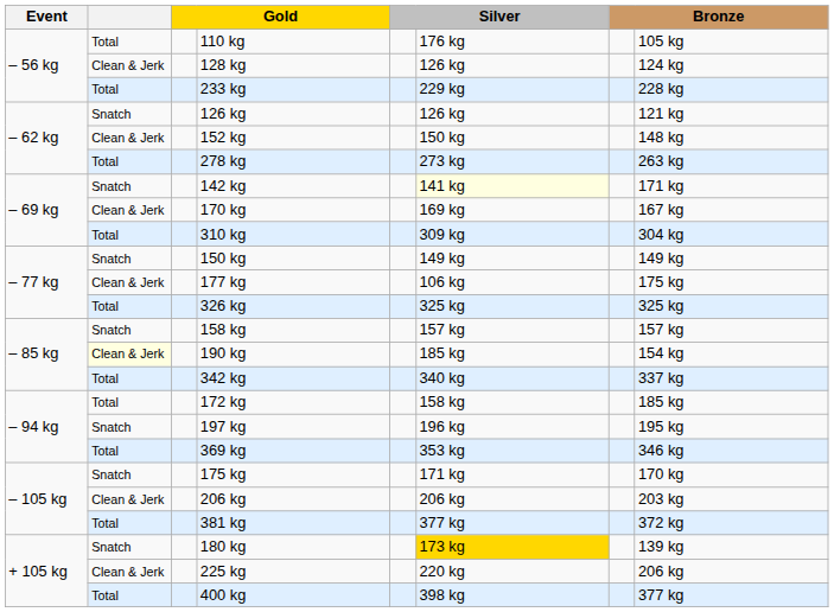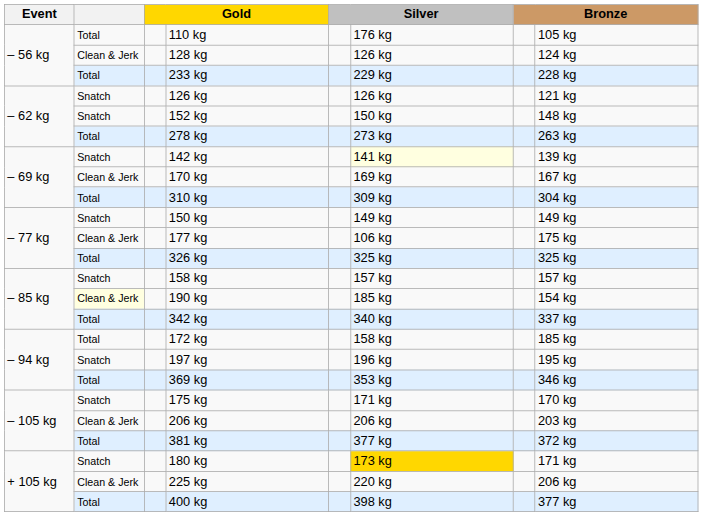 <table class="wikitable">
 <tr>
 <th width=80>Event</th>
 <th width=80></th>
 <td colspan="2" style="text-align:center; background:gold; width:250px;"><strong>Gold</strong></td>
 <td colspan="2" style="text-align:center; background:silver; width:250px;"><strong>Silver</strong></td>
 <td colspan="2"  style="background:#c96; text-align:center; width:250px;"><strong>Bronze</strong></td>
 </tr>
 <tr>
 <td rowspan=3>– 56 kg</td>
 <td><small>Total</small></td>
 <td></td>
 <td>110 kg</td>
 <td></td>
 <td>176 kg</td>
 <td></td>
 <td>105 kg</td>
 </tr>
 <tr>
 <td><small>Clean & Jerk</small></td>
 <td></td>
 <td>128 kg</td>
 <td></td>
 <td>126 kg</td>
 <td></td>
 <td>124 kg</td>
 </tr>
 <tr style="background:#dfefff;">
 <td><small>Total</small></td>
 <td></td>
 <td>233 kg</td>
 <td></td>
 <td>229 kg</td>
 <td></td>
 <td>228 kg</td>
 </tr>
 <tr>
 <td rowspan=3>– 62 kg</td>
 <td><small>Snatch</small></td>
 <td></td>
 <td>126 kg</td>
 <td></td>
 <td>126 kg</td>
 <td></td>
 <td>121 kg</td>
 </tr>
 <tr>
-<td><small>Clean & Jerk</small></td>
+<td><small>Snatch</small></td>
 <td></td>
 <td>152 kg</td>
 <td></td>
 <td>150 kg</td>
 <td></td>
 <td>148 kg</td>
 </tr>
 <tr style="background:#dfefff;">
 <td><small>Total</small></td>
 <td></td>
 <td>278 kg</td>
 <td></td>
 <td>273 kg</td>
 <td></td>
 <td>263 kg</td>
 </tr>
 <tr>
 <td rowspan=3>– 69 kg</td>
 <td><small>Snatch</small></td>
 <td></td>
 <td>142 kg</td>
 <td></td>
 <td style="background: lightyellow;">141 kg</td>
 <td></td>
-<td>171 kg</td>
+<td>139 kg</td>
 </tr>
 <tr>
 <td><small>Clean & Jerk</small></td>
 <td></td>
 <td>170 kg</td>
 <td></td>
 <td>169 kg</td>
 <td></td>
 <td>167 kg</td>
 </tr>
 <tr style="background:#dfefff;">
 <td><small>Total</small></td>
 <td></td>
 <td>310 kg</td>
 <td></td>
 <td>309 kg</td>
 <td></td>
 <td>304 kg</td>
 </tr>
 <tr>
 <td rowspan=3>– 77 kg</td>
 <td><small>Snatch</small></td>
 <td></td>
 <td>150 kg</td>
 <td></td>
 <td>149 kg</td>
 <td></td>
 <td>149 kg</td>
 </tr>
 <tr>
 <td><small>Clean & Jerk</small></td>
 <td></td>
 <td>177 kg</td>
 <td></td>
 <td>106 kg</td>
 <td></td>
 <td>175 kg</td>
 </tr>
 <tr style="background:#dfefff;">
 <td><small>Total</small></td>
 <td></td>
 <td>326 kg</td>
 <td></td>
 <td>325 kg</td>
 <td></td>
 <td>325 kg</td>
 </tr>
 <tr>
 <td rowspan=3>– 85 kg</td>
 <td><small>Snatch</small></td>
 <td></td>
 <td>158 kg</td>
 <td></td>
 <td>157 kg</td>
 <td></td>
 <td>157 kg</td>
 </tr>
 <tr>
 <td style="background: lightyellow;"><small>Clean & Jerk</small></td>
 <td></td>
 <td>190 kg</td>
 <td></td>
 <td>185 kg</td>
 <td></td>
 <td>154 kg</td>
 </tr>
 <tr style="background:#dfefff;">
 <td><small>Total</small></td>
 <td></td>
 <td>342 kg</td>
 <td></td>
 <td>340 kg</td>
 <td></td>
 <td>337 kg</td>
 </tr>
 <tr>
 <td rowspan=3>– 94 kg</td>
 <td><small>Total</small></td>
 <td></td>
 <td>172 kg</td>
 <td></td>
 <td>158 kg</td>
 <td></td>
 <td>185 kg</td>
 </tr>
 <tr>
 <td><small>Snatch</small></td>
 <td></td>
 <td>197 kg</td>
 <td></td>
 <td>196 kg</td>
 <td></td>
 <td>195 kg</td>
 </tr>
 <tr style="background:#dfefff;">
 <td><small>Total</small></td>
 <td></td>
 <td>369 kg</td>
 <td></td>
 <td>353 kg</td>
 <td></td>
 <td>346 kg</td>
 </tr>
 <tr>
 <td rowspan=3>– 105 kg</td>
 <td><small>Snatch</small></td>
 <td></td>
 <td>175 kg</td>
 <td></td>
 <td>171 kg</td>
 <td></td>
 <td>170 kg</td>
 </tr>
 <tr>
 <td><small>Clean & Jerk</small></td>
 <td></td>
 <td>206 kg</td>
 <td></td>
 <td>206 kg</td>
 <td></td>
 <td>203 kg</td>
 </tr>
 <tr style="background:#dfefff;">
 <td><small>Total</small></td>
 <td></td>
 <td>381 kg</td>
 <td></td>
 <td>377 kg</td>
 <td></td>
 <td>372 kg</td>
 </tr>
 <tr>
 <td rowspan=3>+ 105 kg</td>
 <td><small>Snatch</small></td>
 <td></td>
 <td>180 kg</td>
 <td></td>
 <td style="background: gold;">173 kg</td>
 <td></td>
-<td>139 kg</td>
+<td>171 kg</td>
 </tr>
 <tr>
 <td><small>Clean & Jerk</small></td>
 <td></td>
 <td>225 kg</td>
 <td></td>
 <td>220 kg</td>
 <td></td>
 <td>206 kg</td>
 </tr>
 <tr style="background:#dfefff;">
 <td><small>Total</small></td>
 <td></td>
 <td>400 kg</td>
 <td></td>
 <td>398 kg</td>
 <td></td>
 <td>377 kg</td>
 </tr>
 </table>
